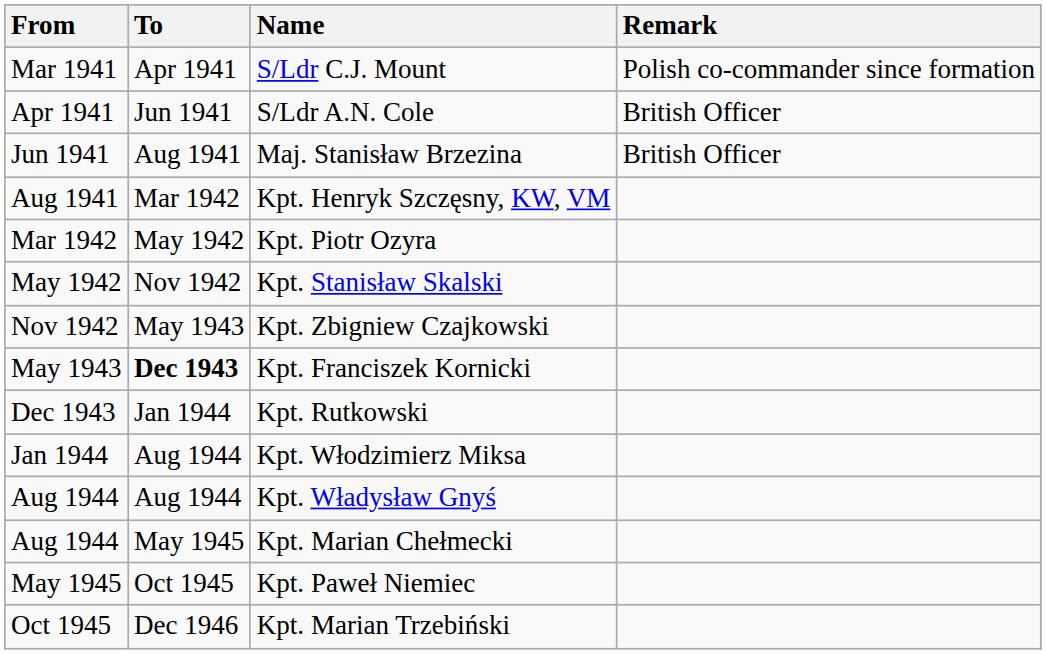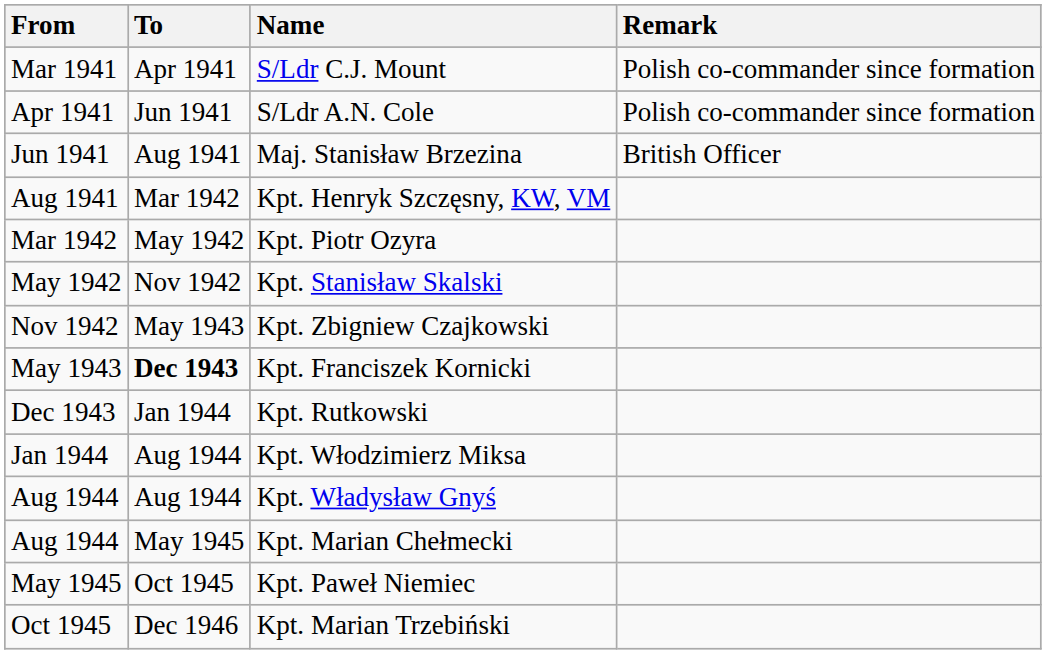 <table class="wikitable">
 <tr>
 <th style="text-align: left;">From</th>
 <th style="text-align: left;">To</th>
 <th style="text-align: left;">Name</th>
 <th style="text-align: left;">Remark</th>
 </tr>
 <tr>
 <td>Mar 1941</td>
 <td>Apr 1941</td>
 <td><a href='#'>S/Ldr</a> C.J. Mount</td>
 <td>Polish co-commander since formation</td>
 </tr>
 <tr>
 <td>Apr 1941</td>
 <td>Jun 1941</td>
 <td>S/Ldr A.N. Cole</td>
-<td>British Officer</td>
+<td>Polish co-commander since formation</td>
 </tr>
 <tr>
 <td>Jun 1941</td>
 <td>Aug 1941</td>
 <td>Maj. Stanisław Brzezina</td>
 <td>British Officer</td>
 </tr>
 <tr>
 <td>Aug 1941</td>
 <td>Mar 1942</td>
 <td>Kpt. Henryk Szczęsny, <a href='#'>KW</a>, <a href='#'>VM</a></td>
 <td></td>
 </tr>
 <tr>
 <td>Mar 1942</td>
 <td>May 1942</td>
 <td>Kpt. Piotr Ozyra</td>
 <td></td>
 </tr>
 <tr>
 <td>May 1942</td>
 <td>Nov 1942</td>
 <td>Kpt. <a href='#'>Stanisław Skalski</a></td>
 <td></td>
 </tr>
 <tr>
 <td>Nov 1942</td>
 <td>May 1943</td>
 <td>Kpt. Zbigniew Czajkowski</td>
 <td></td>
 </tr>
 <tr>
 <td>May 1943</td>
 <td><strong>Dec 1943</strong></td>
 <td>Kpt. Franciszek Kornicki</td>
 <td></td>
 </tr>
 <tr>
 <td>Dec 1943</td>
 <td>Jan 1944</td>
 <td>Kpt. Rutkowski</td>
 <td></td>
 </tr>
 <tr>
 <td>Jan 1944</td>
 <td>Aug 1944</td>
 <td>Kpt. Włodzimierz Miksa</td>
 <td></td>
 </tr>
 <tr>
 <td>Aug 1944</td>
 <td>Aug 1944</td>
 <td>Kpt. <a href='#'>Władysław Gnyś</a></td>
 <td></td>
 </tr>
 <tr>
 <td>Aug 1944</td>
 <td>May 1945</td>
 <td>Kpt. Marian Chełmecki</td>
 <td></td>
 </tr>
 <tr>
 <td>May 1945</td>
 <td>Oct 1945</td>
 <td>Kpt. Paweł Niemiec</td>
 <td></td>
 </tr>
 <tr>
 <td>Oct 1945</td>
 <td>Dec 1946</td>
 <td>Kpt. Marian Trzebiński</td>
 <td></td>
 </tr>
 </table>
